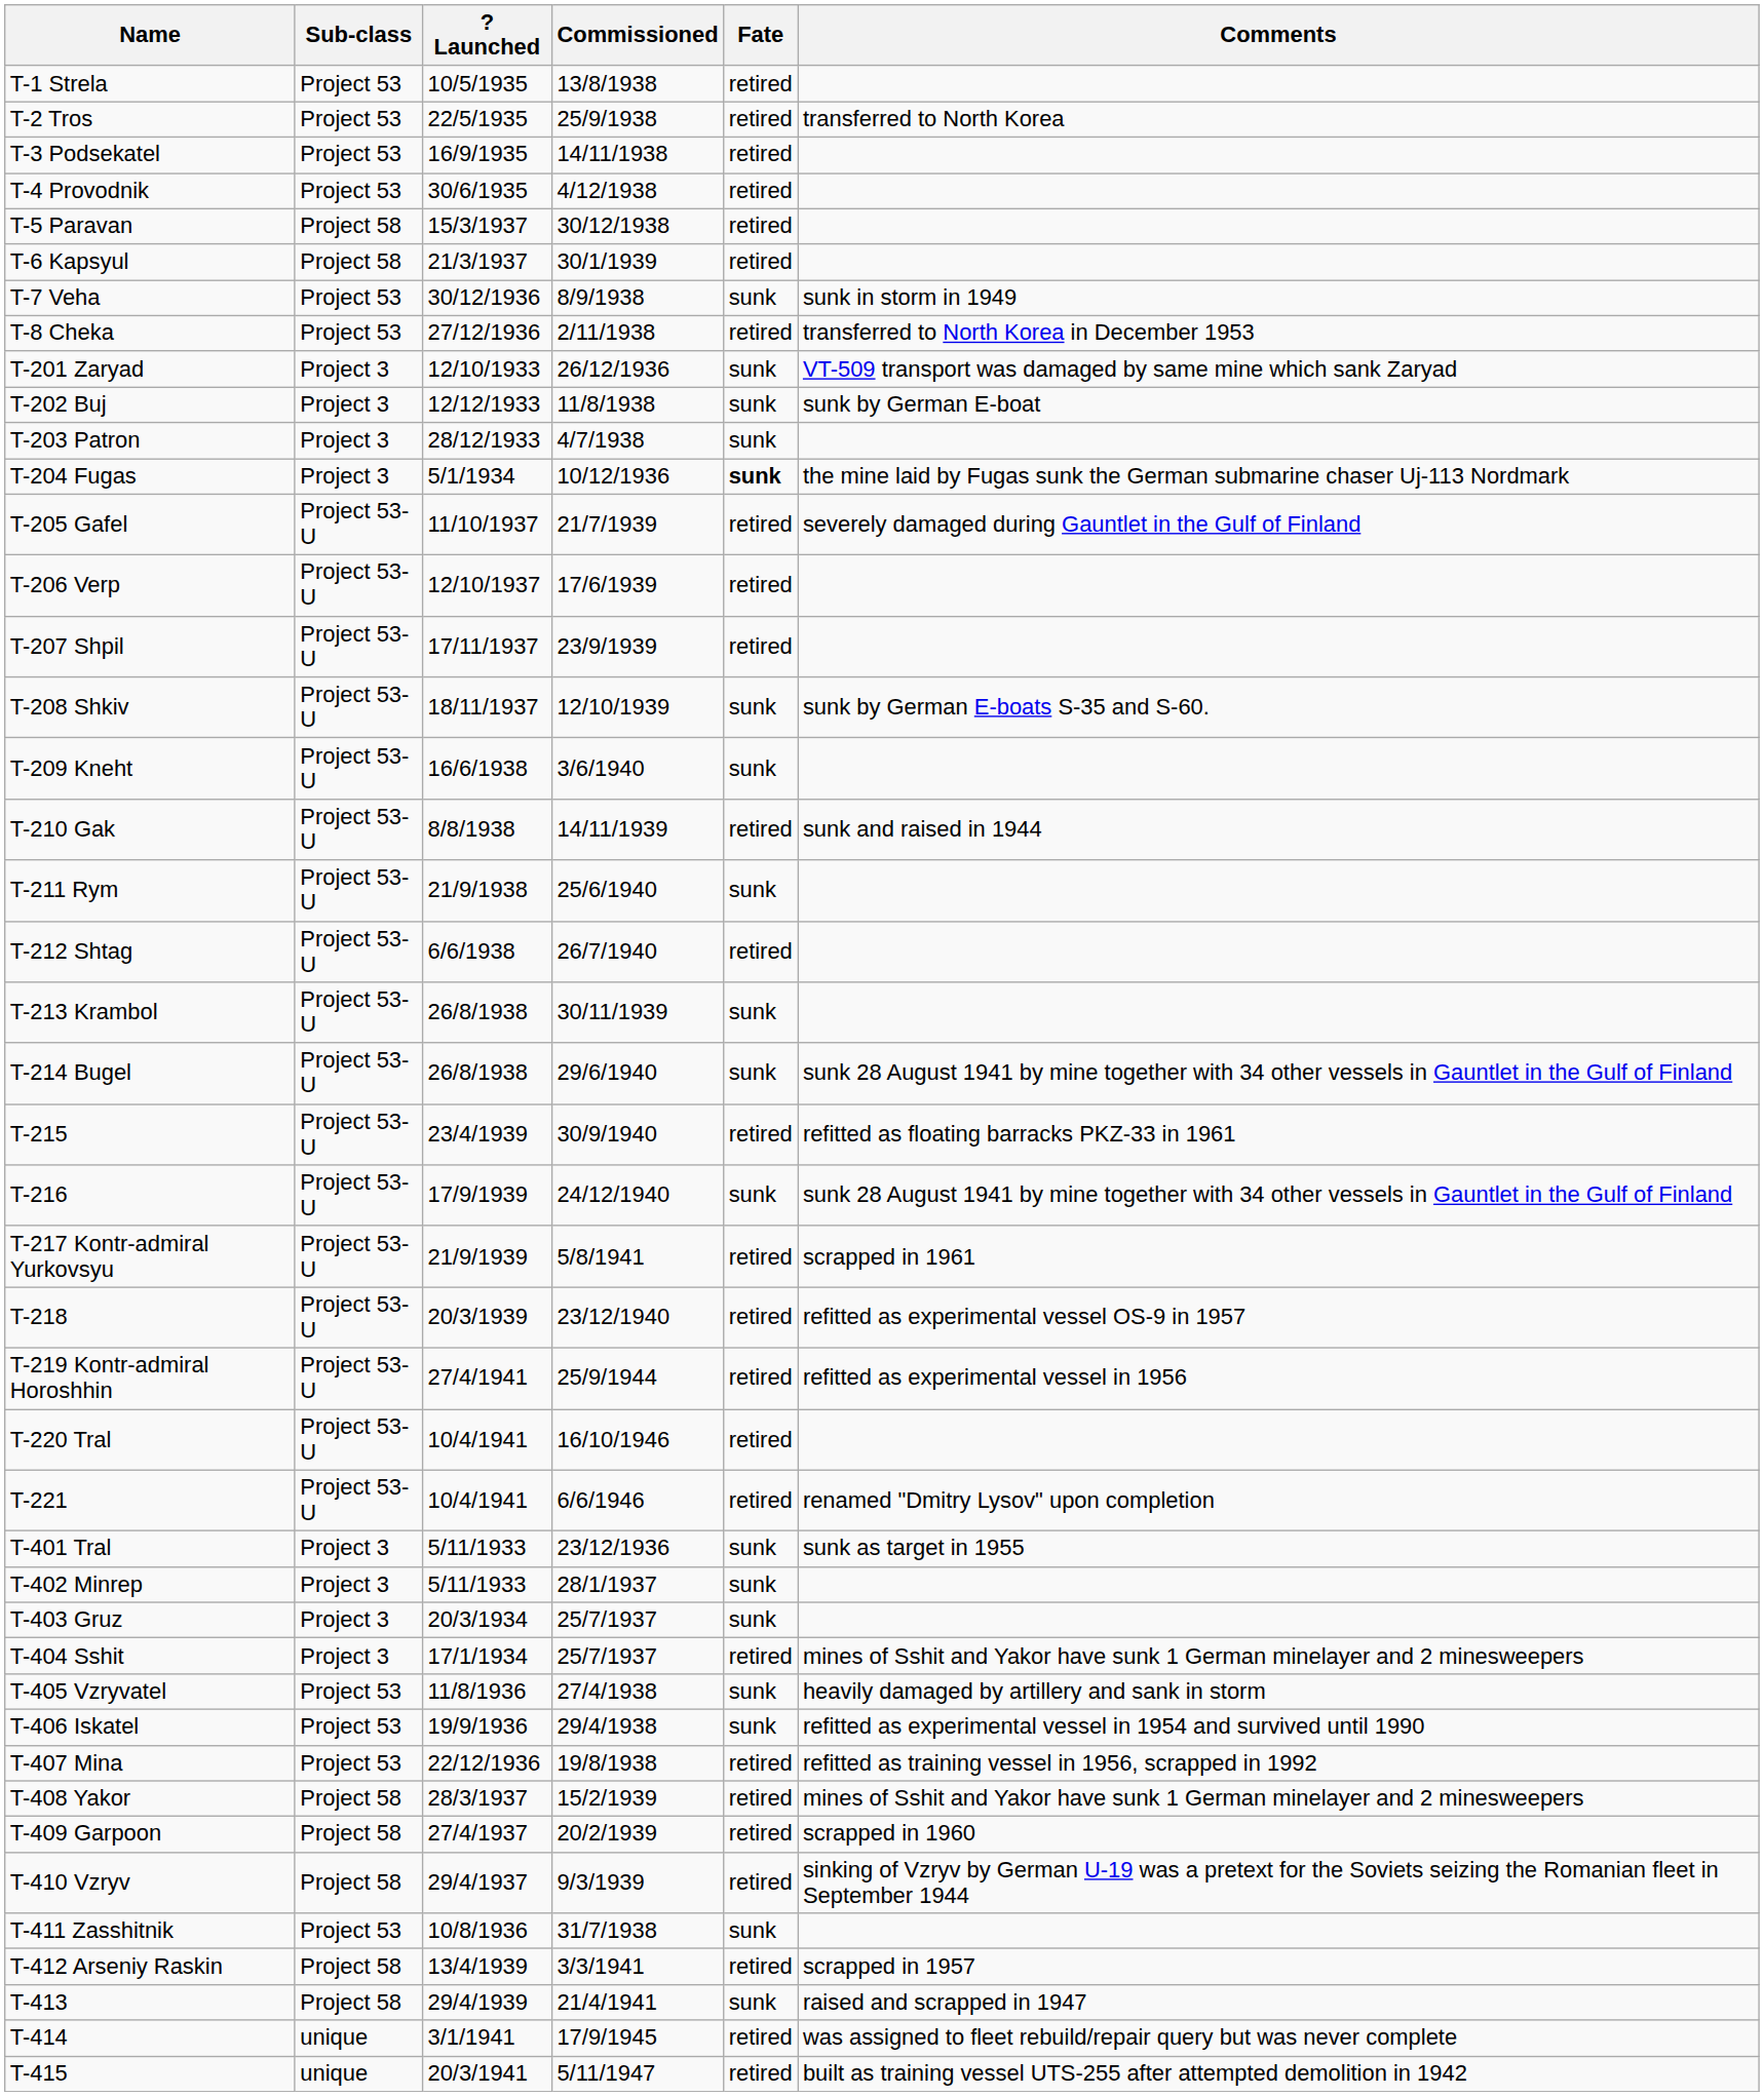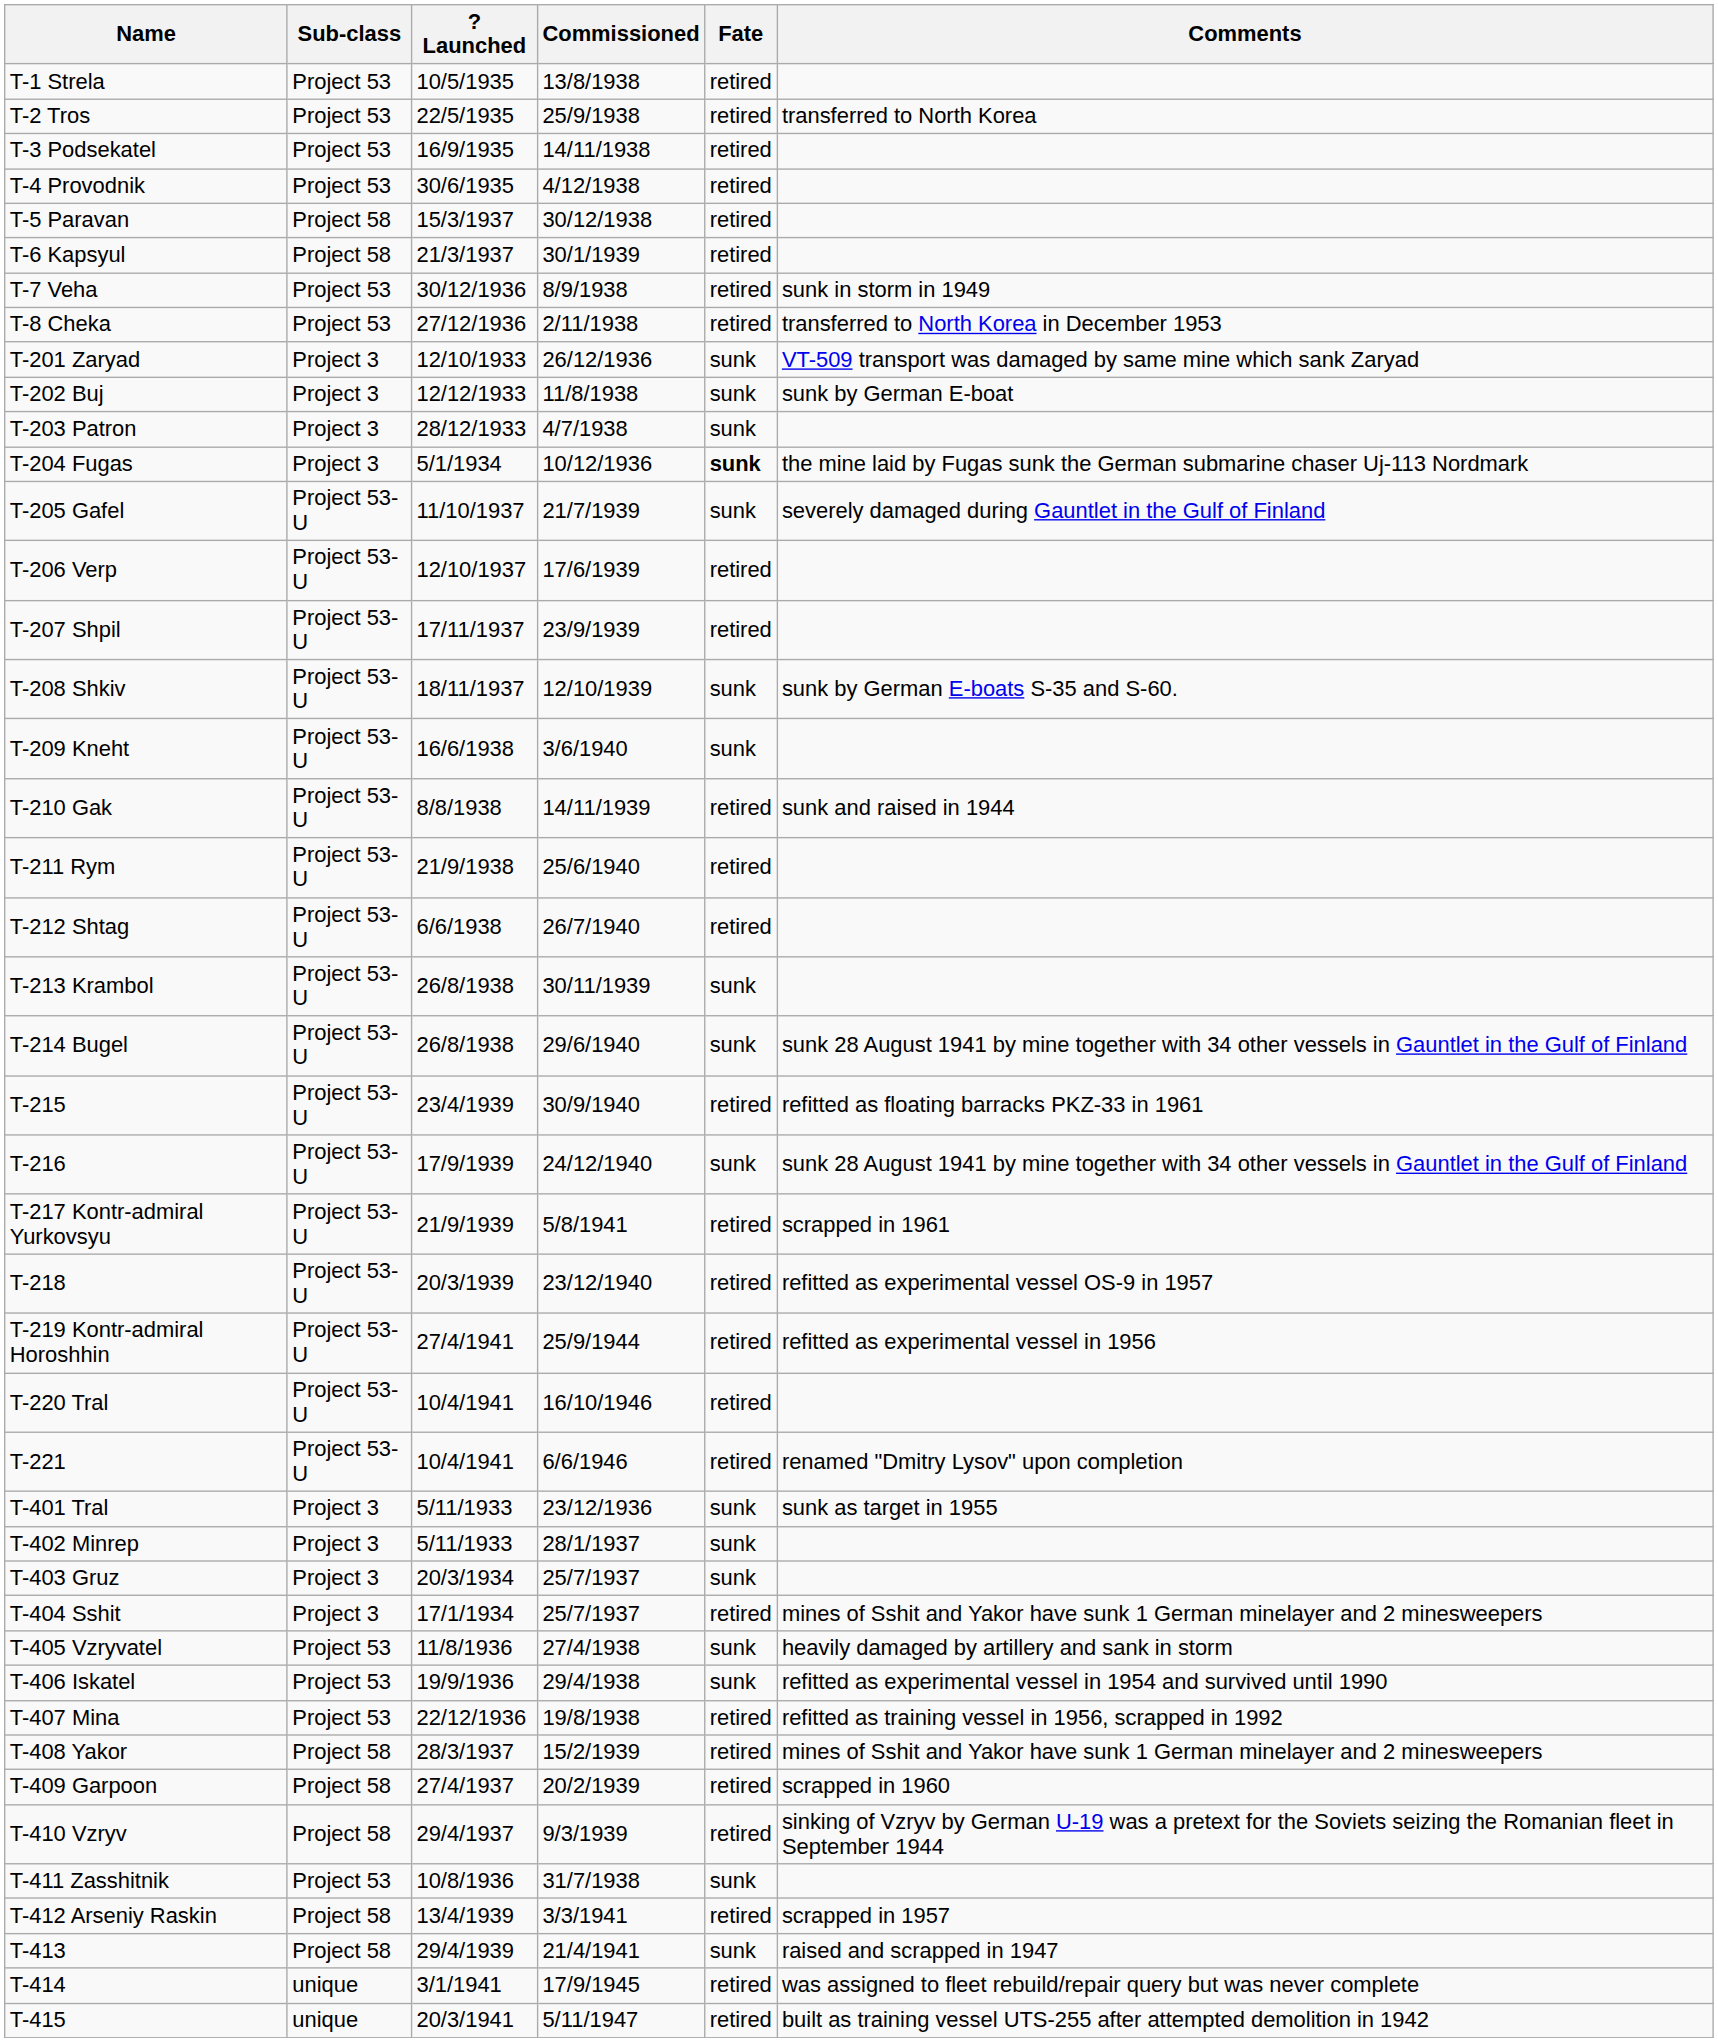 <table class="wikitable sortable">
 <tr>
 <th>Name</th>
 <th>Sub-class</th>
 <th>?Launched</th>
 <th>Commissioned</th>
 <th>Fate</th>
 <th>Comments</th>
 </tr>
 <tr>
 <td>T-1 Strela</td>
 <td>Project 53</td>
 <td>10/5/1935</td>
 <td>13/8/1938</td>
 <td>retired</td>
 <td></td>
 </tr>
 <tr>
 <td>T-2 Tros</td>
 <td>Project 53</td>
 <td>22/5/1935</td>
 <td>25/9/1938</td>
 <td>retired</td>
 <td>transferred to North Korea</td>
 </tr>
 <tr>
 <td>T-3 Podsekatel</td>
 <td>Project 53</td>
 <td>16/9/1935</td>
 <td>14/11/1938</td>
 <td>retired</td>
 <td></td>
 </tr>
 <tr>
 <td>T-4 Provodnik</td>
 <td>Project 53</td>
 <td>30/6/1935</td>
 <td>4/12/1938</td>
 <td>retired</td>
 <td></td>
 </tr>
 <tr>
 <td>T-5 Paravan</td>
 <td>Project 58</td>
 <td>15/3/1937</td>
 <td>30/12/1938</td>
 <td>retired</td>
 <td></td>
 </tr>
 <tr>
 <td>T-6 Kapsyul</td>
 <td>Project 58</td>
 <td>21/3/1937</td>
 <td>30/1/1939</td>
 <td>retired</td>
 <td></td>
 </tr>
 <tr>
 <td>T-7 Veha</td>
 <td>Project 53</td>
 <td>30/12/1936</td>
 <td>8/9/1938</td>
-<td>sunk</td>
+<td>retired</td>
 <td>sunk in storm in 1949</td>
 </tr>
 <tr>
 <td>T-8 Cheka</td>
 <td>Project 53</td>
 <td>27/12/1936</td>
 <td>2/11/1938</td>
 <td>retired</td>
 <td>transferred to <a href='#'>North Korea</a> in December 1953</td>
 </tr>
 <tr>
 <td>T-201 Zaryad</td>
 <td>Project 3</td>
 <td>12/10/1933</td>
 <td>26/12/1936</td>
 <td>sunk</td>
 <td><a href='#'>VT-509</a> transport was damaged by same mine which sank Zaryad</td>
 </tr>
 <tr>
 <td>T-202 Buj</td>
 <td>Project 3</td>
 <td>12/12/1933</td>
 <td>11/8/1938</td>
 <td>sunk</td>
 <td>sunk by German E-boat</td>
 </tr>
 <tr>
 <td>T-203 Patron</td>
 <td>Project 3</td>
 <td>28/12/1933</td>
 <td>4/7/1938</td>
 <td>sunk</td>
 <td></td>
 </tr>
 <tr>
 <td>T-204 Fugas</td>
 <td>Project 3</td>
 <td>5/1/1934</td>
 <td>10/12/1936</td>
 <td><strong>sunk</strong></td>
 <td>the mine laid by Fugas sunk the German submarine chaser Uj-113 Nordmark</td>
 </tr>
 <tr>
 <td>T-205 Gafel</td>
 <td>Project 53-U</td>
 <td>11/10/1937</td>
 <td>21/7/1939</td>
-<td>retired</td>
+<td>sunk</td>
 <td>severely damaged during <a href='#'>Gauntlet in the Gulf of Finland</a></td>
 </tr>
 <tr>
 <td>T-206 Verp</td>
 <td>Project 53-U</td>
 <td>12/10/1937</td>
 <td>17/6/1939</td>
 <td>retired</td>
 <td></td>
 </tr>
 <tr>
 <td>T-207 Shpil</td>
 <td>Project 53-U</td>
 <td>17/11/1937</td>
 <td>23/9/1939</td>
 <td>retired</td>
 <td></td>
 </tr>
 <tr>
 <td>T-208 Shkiv</td>
 <td>Project 53-U</td>
 <td>18/11/1937</td>
 <td>12/10/1939</td>
 <td>sunk</td>
 <td>sunk by German <a href='#'>E-boats</a> S-35 and S-60.</td>
 </tr>
 <tr>
 <td>T-209 Kneht</td>
 <td>Project 53-U</td>
 <td>16/6/1938</td>
 <td>3/6/1940</td>
 <td>sunk</td>
 <td></td>
 </tr>
 <tr>
 <td>T-210 Gak</td>
 <td>Project 53-U</td>
 <td>8/8/1938</td>
 <td>14/11/1939</td>
 <td>retired</td>
 <td>sunk and raised in 1944</td>
 </tr>
 <tr>
 <td>T-211 Rym</td>
 <td>Project 53-U</td>
 <td>21/9/1938</td>
 <td>25/6/1940</td>
-<td>sunk</td>
+<td>retired</td>
 <td></td>
 </tr>
 <tr>
 <td>T-212 Shtag</td>
 <td>Project 53-U</td>
 <td>6/6/1938</td>
 <td>26/7/1940</td>
 <td>retired</td>
 <td></td>
 </tr>
 <tr>
 <td>T-213 Krambol</td>
 <td>Project 53-U</td>
 <td>26/8/1938</td>
 <td>30/11/1939</td>
 <td>sunk</td>
 <td></td>
 </tr>
 <tr>
 <td>T-214 Bugel</td>
 <td>Project 53-U</td>
 <td>26/8/1938</td>
 <td>29/6/1940</td>
 <td>sunk</td>
 <td>sunk 28 August 1941 by mine together with 34 other vessels in <a href='#'>Gauntlet in the Gulf of Finland</a></td>
 </tr>
 <tr>
 <td>T-215</td>
 <td>Project 53-U</td>
 <td>23/4/1939</td>
 <td>30/9/1940</td>
 <td>retired</td>
 <td>refitted as floating barracks PKZ-33 in 1961</td>
 </tr>
 <tr>
 <td>T-216</td>
 <td>Project 53-U</td>
 <td>17/9/1939</td>
 <td>24/12/1940</td>
 <td>sunk</td>
 <td>sunk 28 August 1941 by mine together with 34 other vessels in <a href='#'>Gauntlet in the Gulf of Finland</a></td>
 </tr>
 <tr>
 <td>T-217 Kontr-admiral Yurkovsyu</td>
 <td>Project 53-U</td>
 <td>21/9/1939</td>
 <td>5/8/1941</td>
 <td>retired</td>
 <td>scrapped in 1961</td>
 </tr>
 <tr>
 <td>T-218</td>
 <td>Project 53-U</td>
 <td>20/3/1939</td>
 <td>23/12/1940</td>
 <td>retired</td>
 <td>refitted as experimental vessel OS-9 in 1957</td>
 </tr>
 <tr>
 <td>T-219 Kontr-admiral Horoshhin</td>
 <td>Project 53-U</td>
 <td>27/4/1941</td>
 <td>25/9/1944</td>
 <td>retired</td>
 <td>refitted as experimental vessel in 1956</td>
 </tr>
 <tr>
 <td>T-220 Tral</td>
 <td>Project 53-U</td>
 <td>10/4/1941</td>
 <td>16/10/1946</td>
 <td>retired</td>
 <td></td>
 </tr>
 <tr>
 <td>T-221</td>
 <td>Project 53-U</td>
 <td>10/4/1941</td>
 <td>6/6/1946</td>
 <td>retired</td>
 <td>renamed "Dmitry Lysov" upon completion</td>
 </tr>
 <tr>
 <td>T-401 Tral</td>
 <td>Project 3</td>
 <td>5/11/1933</td>
 <td>23/12/1936</td>
 <td>sunk</td>
 <td>sunk as target in 1955</td>
 </tr>
 <tr>
 <td>T-402 Minrep</td>
 <td>Project 3</td>
 <td>5/11/1933</td>
 <td>28/1/1937</td>
 <td>sunk</td>
 <td></td>
 </tr>
 <tr>
 <td>T-403 Gruz</td>
 <td>Project 3</td>
 <td>20/3/1934</td>
 <td>25/7/1937</td>
 <td>sunk</td>
 <td></td>
 </tr>
 <tr>
 <td>T-404 Sshit</td>
 <td>Project 3</td>
 <td>17/1/1934</td>
 <td>25/7/1937</td>
 <td>retired</td>
 <td>mines of Sshit and Yakor have sunk 1 German minelayer and 2 minesweepers</td>
 </tr>
 <tr>
 <td>T-405 Vzryvatel</td>
 <td>Project 53</td>
 <td>11/8/1936</td>
 <td>27/4/1938</td>
 <td>sunk</td>
 <td>heavily damaged by artillery and sank in storm</td>
 </tr>
 <tr>
 <td>T-406 Iskatel</td>
 <td>Project 53</td>
 <td>19/9/1936</td>
 <td>29/4/1938</td>
 <td>sunk</td>
 <td>refitted as experimental vessel in 1954 and survived until 1990</td>
 </tr>
 <tr>
 <td>T-407 Mina</td>
 <td>Project 53</td>
 <td>22/12/1936</td>
 <td>19/8/1938</td>
 <td>retired</td>
 <td>refitted as training vessel in 1956, scrapped in 1992</td>
 </tr>
 <tr>
 <td>T-408 Yakor</td>
 <td>Project 58</td>
 <td>28/3/1937</td>
 <td>15/2/1939</td>
 <td>retired</td>
 <td>mines of Sshit and Yakor have sunk 1 German minelayer and 2 minesweepers</td>
 </tr>
 <tr>
 <td>T-409 Garpoon</td>
 <td>Project 58</td>
 <td>27/4/1937</td>
 <td>20/2/1939</td>
 <td>retired</td>
 <td>scrapped in 1960</td>
 </tr>
 <tr>
 <td>T-410 Vzryv</td>
 <td>Project 58</td>
 <td>29/4/1937</td>
 <td>9/3/1939</td>
 <td>retired</td>
 <td>sinking of Vzryv by German <a href='#'>U-19</a> was a pretext for the Soviets seizing the Romanian fleet in September 1944</td>
 </tr>
 <tr>
 <td>T-411 Zasshitnik</td>
 <td>Project 53</td>
 <td>10/8/1936</td>
 <td>31/7/1938</td>
 <td>sunk</td>
 <td></td>
 </tr>
 <tr>
 <td>T-412 Arseniy Raskin</td>
 <td>Project 58</td>
 <td>13/4/1939</td>
 <td>3/3/1941</td>
 <td>retired</td>
 <td>scrapped in 1957</td>
 </tr>
 <tr>
 <td>T-413</td>
 <td>Project 58</td>
 <td>29/4/1939</td>
 <td>21/4/1941</td>
 <td>sunk</td>
 <td>raised and scrapped in 1947</td>
 </tr>
 <tr>
 <td>T-414</td>
 <td>unique</td>
 <td>3/1/1941</td>
 <td>17/9/1945</td>
 <td>retired</td>
 <td>was assigned to fleet rebuild/repair query but was never complete</td>
 </tr>
 <tr>
 <td>T-415</td>
 <td>unique</td>
 <td>20/3/1941</td>
 <td>5/11/1947</td>
 <td>retired</td>
 <td>built as training vessel UTS-255 after attempted demolition in 1942</td>
 </tr>
 </table>
